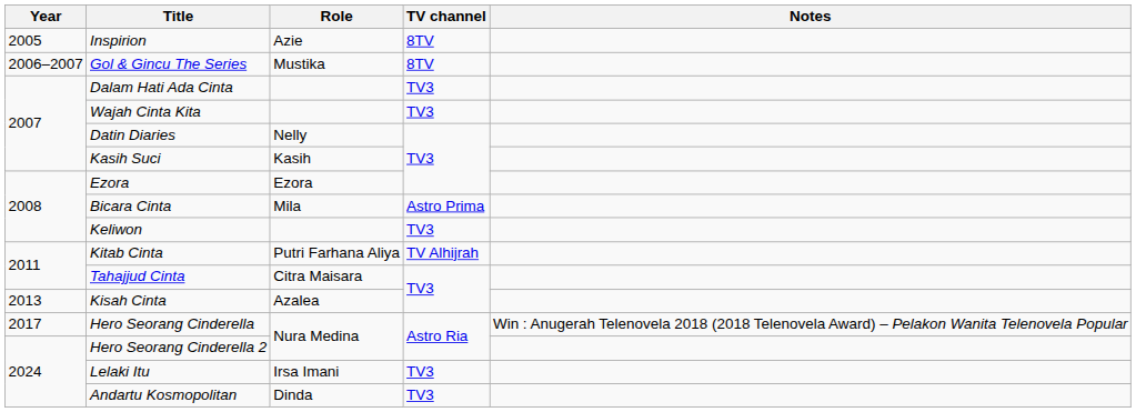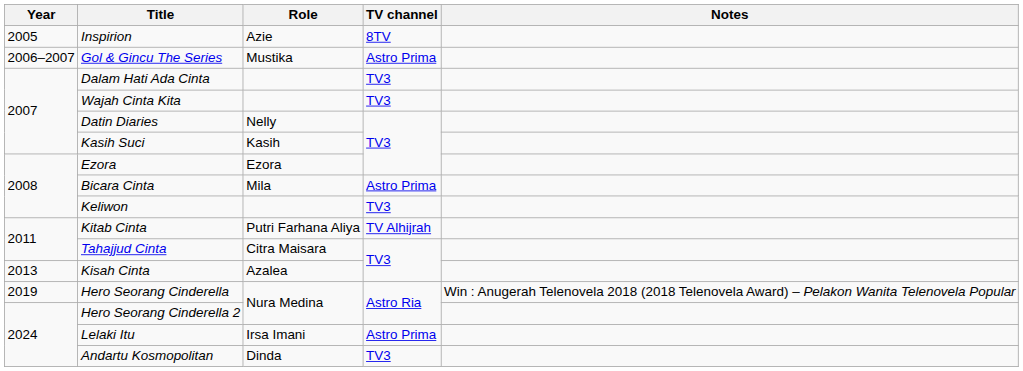 <table class="wikitable">
 <tr>
 <th>Year</th>
 <th>Title</th>
 <th>Role</th>
 <th>TV channel</th>
 <th>Notes</th>
 </tr>
 <tr>
 <td>2005</td>
 <td><em>Inspirion</em></td>
 <td>Azie</td>
 <td><a href='#'>8TV</a></td>
 <td></td>
 </tr>
 <tr>
 <td>2006–2007</td>
 <td><em><a href='#'>Gol & Gincu The Series</a></em></td>
 <td>Mustika</td>
-<td><a href='#'>8TV</a></td>
+<td><a href='#'>Astro Prima</a></td>
 <td></td>
 </tr>
 <tr>
 <td rowspan="4">2007</td>
 <td><em>Dalam Hati Ada Cinta</em></td>
 <td></td>
 <td><a href='#'>TV3</a></td>
 <td></td>
 </tr>
 <tr>
 <td><em>Wajah Cinta Kita</em></td>
 <td></td>
 <td><a href='#'>TV3</a></td>
 <td></td>
 </tr>
 <tr>
 <td><em>Datin Diaries</em></td>
 <td>Nelly</td>
 <td rowspan="3"><a href='#'>TV3</a></td>
 <td></td>
 </tr>
 <tr>
 <td><em>Kasih Suci</em></td>
 <td>Kasih</td>
 <td></td>
 </tr>
 <tr>
 <td rowspan="3">2008</td>
 <td><em>Ezora</em></td>
 <td>Ezora</td>
 <td></td>
 </tr>
 <tr>
 <td><em>Bicara Cinta</em></td>
 <td>Mila</td>
 <td><a href='#'>Astro Prima</a></td>
 <td></td>
 </tr>
 <tr>
 <td><em>Keliwon</em></td>
 <td></td>
 <td><a href='#'>TV3</a></td>
 <td></td>
 </tr>
 <tr>
 <td rowspan="2">2011</td>
 <td><em>Kitab Cinta</em></td>
 <td>Putri Farhana Aliya</td>
 <td><a href='#'>TV Alhijrah</a></td>
 <td></td>
 </tr>
 <tr>
 <td><em><a href='#'>Tahajjud Cinta</a></em></td>
 <td>Citra Maisara</td>
 <td rowspan="2"><a href='#'>TV3</a></td>
 <td></td>
 </tr>
 <tr>
 <td>2013</td>
 <td><em>Kisah Cinta</em></td>
 <td>Azalea</td>
 <td></td>
 </tr>
 <tr>
-<td>2017</td>
+<td>2019</td>
 <td><em>Hero Seorang Cinderella</em></td>
 <td rowspan="2">Nura Medina</td>
 <td rowspan="2"><a href='#'>Astro Ria</a></td>
 <td>Win : Anugerah Telenovela 2018 (2018 Telenovela Award) – <em>Pelakon Wanita Telenovela Popular</em></td>
 </tr>
 <tr>
 <td rowspan="3">2024</td>
 <td><em>Hero Seorang Cinderella 2</em></td>
 <td></td>
 </tr>
 <tr>
 <td><em>Lelaki Itu</em></td>
 <td>Irsa Imani</td>
-<td><a href='#'>TV3</a></td>
+<td><a href='#'>Astro Prima</a></td>
 <td></td>
 </tr>
 <tr>
 <td><em>Andartu Kosmopolitan</em></td>
 <td>Dinda</td>
 <td><a href='#'>TV3</a></td>
 <td></td>
 </tr>
 </table>
